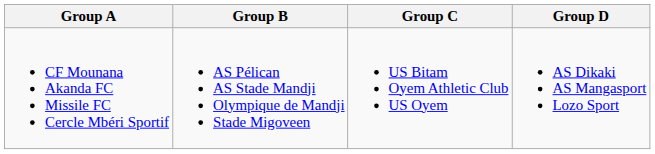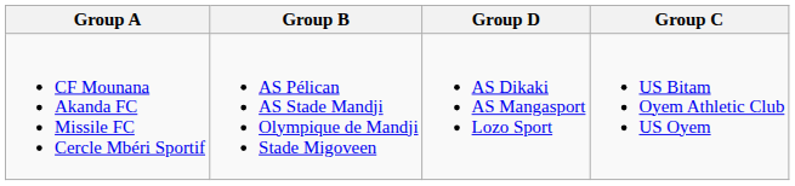 <table class="wikitable">
 <tr>
 <th>Group A</th>
 <th>Group B</th>
+<th>Group D</th>
 <th>Group C</th>
-<th>Group D</th>
 </tr>
 <tr valign="top">
 <td><br><ul><li><a href='#'>CF Mounana</a></li><li><a href='#'>Akanda FC</a></li><li><a href='#'>Missile FC</a></li><li><a href='#'>Cercle Mbéri Sportif</a></li></ul></td>
 <td><br><ul><li><a href='#'>AS Pélican</a></li><li><a href='#'>AS Stade Mandji</a></li><li><a href='#'>Olympique de Mandji</a></li><li><a href='#'>Stade Migoveen</a></li></ul></td>
+<td><br><ul><li><a href='#'>AS Dikaki</a></li><li><a href='#'>AS Mangasport</a></li><li><a href='#'>Lozo Sport</a></li></ul></td>
 <td><br><ul><li><a href='#'>US Bitam</a></li><li><a href='#'>Oyem Athletic Club</a></li><li><a href='#'>US Oyem</a></li></ul></td>
-<td><br><ul><li><a href='#'>AS Dikaki</a></li><li><a href='#'>AS Mangasport</a></li><li><a href='#'>Lozo Sport</a></li></ul></td>
 </tr>
 </table>
